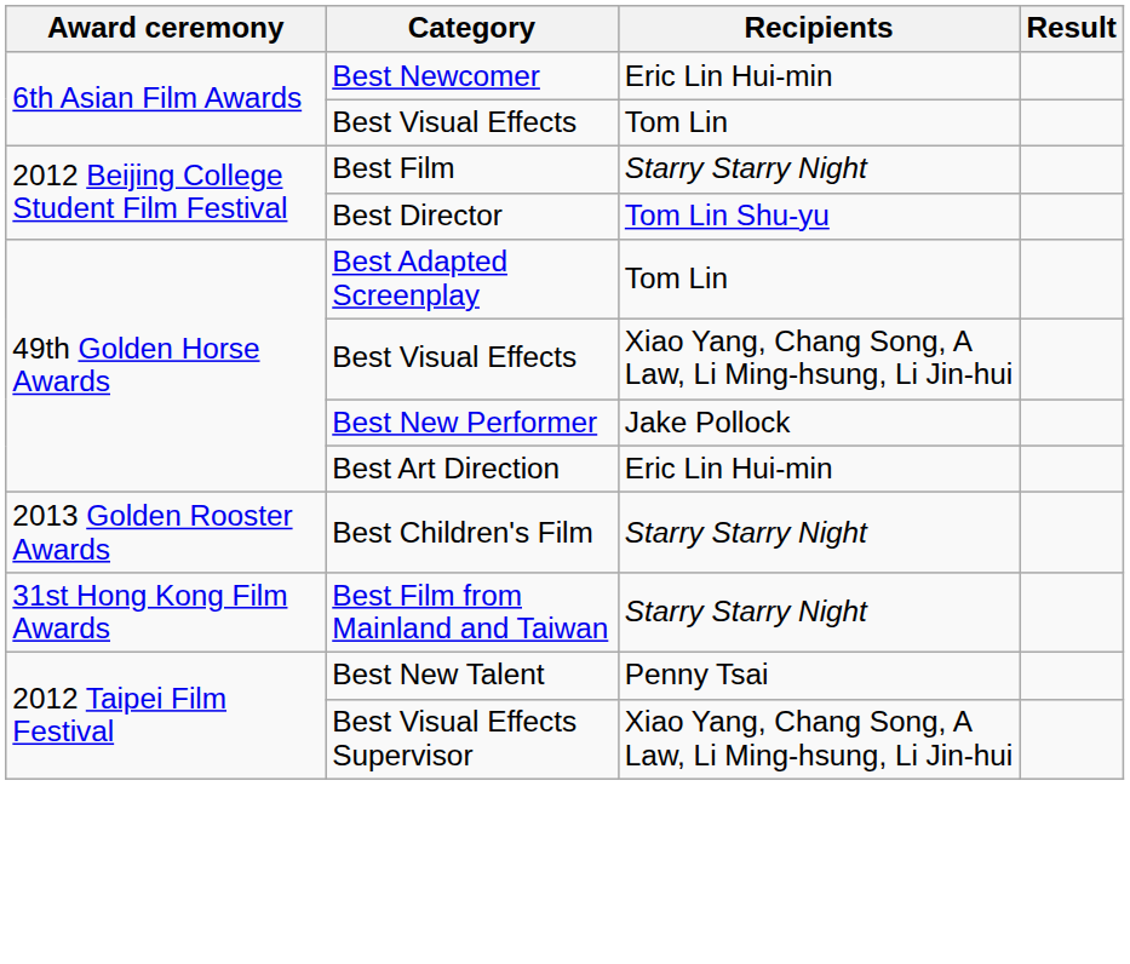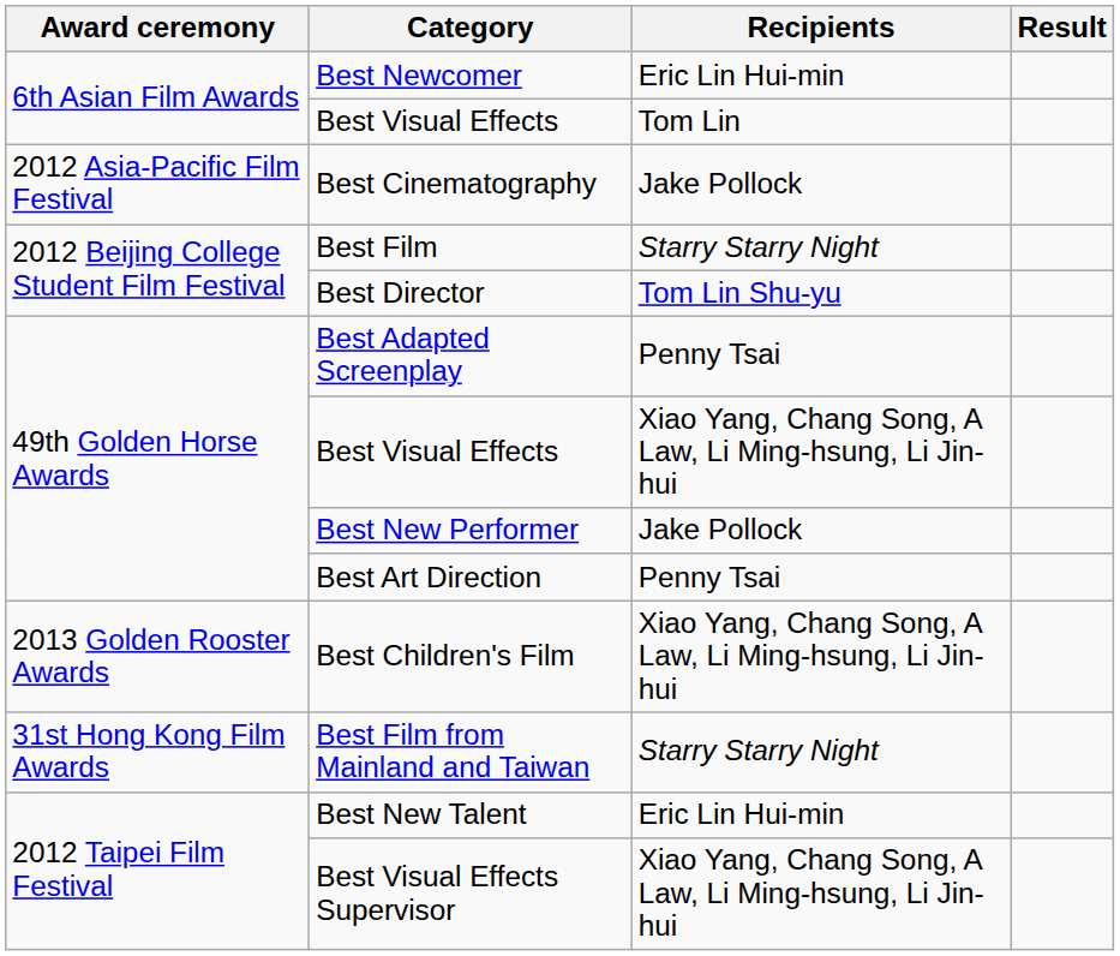 <table class="wikitable sortable">
 <tr>
 <th>Award ceremony</th>
 <th>Category</th>
 <th>Recipients</th>
 <th>Result</th>
 </tr>
 <tr>
 <td rowspan="2"><a href='#'>6th Asian Film Awards</a></td>
 <td><a href='#'>Best Newcomer</a></td>
 <td>Eric Lin Hui-min</td>
 <td></td>
 </tr>
 <tr>
 <td>Best Visual Effects</td>
 <td>Tom Lin</td>
 <td></td>
 </tr>
 <tr>
+<td>2012 <a href='#'>Asia-Pacific Film Festival</a></td>
+<td>Best Cinematography</td>
+<td>Jake Pollock</td>
+<td></td>
+</tr>
+<tr>
 <td rowspan="2">2012 <a href='#'>Beijing College Student Film Festival</a></td>
 <td>Best Film</td>
 <td><em>Starry Starry Night</em></td>
 <td></td>
 </tr>
 <tr>
 <td>Best Director</td>
 <td><a href='#'>Tom Lin Shu-yu</a></td>
 <td></td>
 </tr>
 <tr>
 <td rowspan="4">49th <a href='#'>Golden Horse Awards</a></td>
 <td><a href='#'>Best Adapted Screenplay</a></td>
-<td>Tom Lin</td>
+<td>Penny Tsai</td>
 <td></td>
 </tr>
 <tr>
 <td>Best Visual Effects</td>
 <td>Xiao Yang, Chang Song, A Law, Li Ming-hsung, Li Jin-hui</td>
 <td></td>
 </tr>
 <tr>
 <td><a href='#'>Best New Performer</a></td>
 <td>Jake Pollock</td>
 <td></td>
 </tr>
 <tr>
 <td>Best Art Direction</td>
-<td>Eric Lin Hui-min</td>
+<td>Penny Tsai</td>
 <td></td>
 </tr>
 <tr>
 <td>2013 <a href='#'>Golden Rooster Awards</a></td>
 <td>Best Children's Film</td>
-<td><em>Starry Starry Night</em></td>
+<td>Xiao Yang, Chang Song, A Law, Li Ming-hsung, Li Jin-hui</td>
 <td></td>
 </tr>
 <tr>
 <td><a href='#'>31st Hong Kong Film Awards</a></td>
 <td><a href='#'>Best Film from Mainland and Taiwan</a></td>
 <td><em>Starry Starry Night</em></td>
 <td></td>
 </tr>
 <tr>
 <td rowspan="2">2012 <a href='#'>Taipei Film Festival</a></td>
 <td>Best New Talent</td>
-<td>Penny Tsai</td>
+<td>Eric Lin Hui-min</td>
 <td></td>
 </tr>
 <tr>
 <td>Best Visual Effects Supervisor</td>
 <td>Xiao Yang, Chang Song, A Law, Li Ming-hsung, Li Jin-hui</td>
 <td></td>
 </tr>
 </table>
